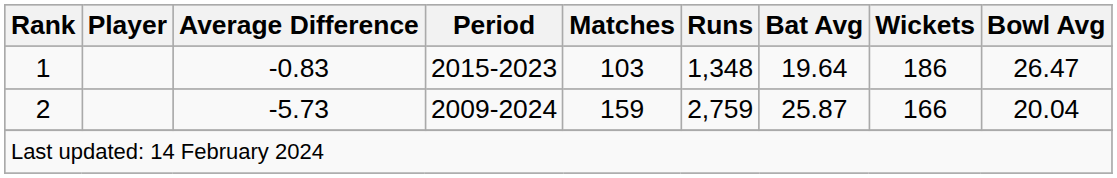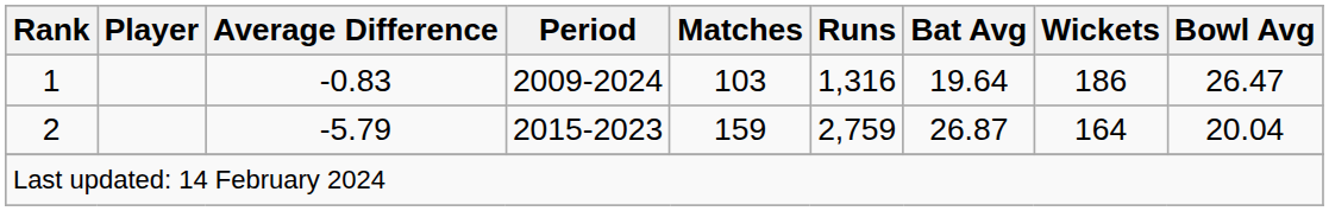 <table class="wikitable plainrowheaders sortable">
 <tr>
 <th scope=col>Rank</th>
 <th scope=col>Player</th>
 <th scope=col>Average Difference</th>
 <th scope=col>Period</th>
 <th scope=col>Matches</th>
 <th scope=col>Runs</th>
 <th scope=col>Bat Avg</th>
 <th scope=col>Wickets</th>
 <th scope=col>Bowl Avg</th>
 </tr>
 <tr>
 <td align=center>1</td>
 <td> </td>
 <td align=center>-0.83</td>
-<td>2015-2023</td>
+<td>2009-2024</td>
 <td align=center>103</td>
-<td align=center>1,348</td>
+<td align=center>1,316</td>
 <td align=center>19.64</td>
 <td align=center>186</td>
 <td align=center>26.47</td>
 </tr>
 <tr>
 <td align=center>2</td>
 <td> </td>
-<td align=center>-5.73</td>
-<td>2009-2024</td>
+<td align=center>-5.79</td>
+<td>2015-2023</td>
 <td align=center>159</td>
 <td align=center>2,759</td>
-<td align=center>25.87</td>
-<td align=center>166</td>
+<td align=center>26.87</td>
+<td align=center>164</td>
 <td align=center>20.04</td>
 </tr>
 <tr>
 </tr>
 <tr class=sortbottom>
 <td colspan=9><small>Last updated: 14 February 2024</small></td>
 </tr>
 </table>
